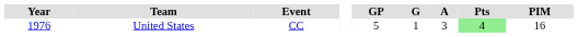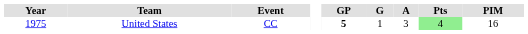 <table border="0" cellpadding="1" cellspacing="0" style="text-align:center; width:50em">
 <tr ALIGN="center" bgcolor="#e0e0e0">
 <th>Year</th>
 <th>Team</th>
 <th>Event</th>
 <th rowspan="99" bgcolor="#ffffff"> </th>
 <th>GP</th>
 <th>G</th>
 <th>A</th>
 <th>Pts</th>
 <th>PIM</th>
 </tr>
 <tr>
-<td><a href='#'>1976</a></td>
+<td><a href='#'>1975</a></td>
 <td><a href='#'>United States</a></td>
 <td><a href='#'>CC</a></td>
-<td>5</td>
+<td><strong>5</strong></td>
 <td>1</td>
 <td>3</td>
 <td style="background: lightgreen;">4</td>
 <td>16</td>
 </tr>
 </table>
